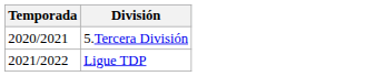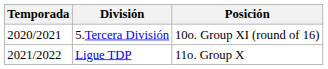 <table class="wikitable">
 <tr style="background:#f0f6fa;">
 <th><strong>Temporada</strong></th>
 <th><strong>División</strong></th>
+<th><strong>Posición</strong></th>
 </tr>
 <tr>
 <td style="background:#FFFFFF;">2020/2021</td>
 <td style="background:#FFFFFF;">5.<a href='#'>Tercera División</a></td>
+<td style="background:#FFFFFF;">10o. Group XI (round of 16)</td>
 </tr>
 <tr>
 <td style="background:#FFFFFF;">2021/2022</td>
 <td style="background:#FFFFFF;"><a href='#'>Ligue TDP</a></td>
+<td style="background:#FFFFFF;">11o. Group X</td>
 </tr>
 </table>
